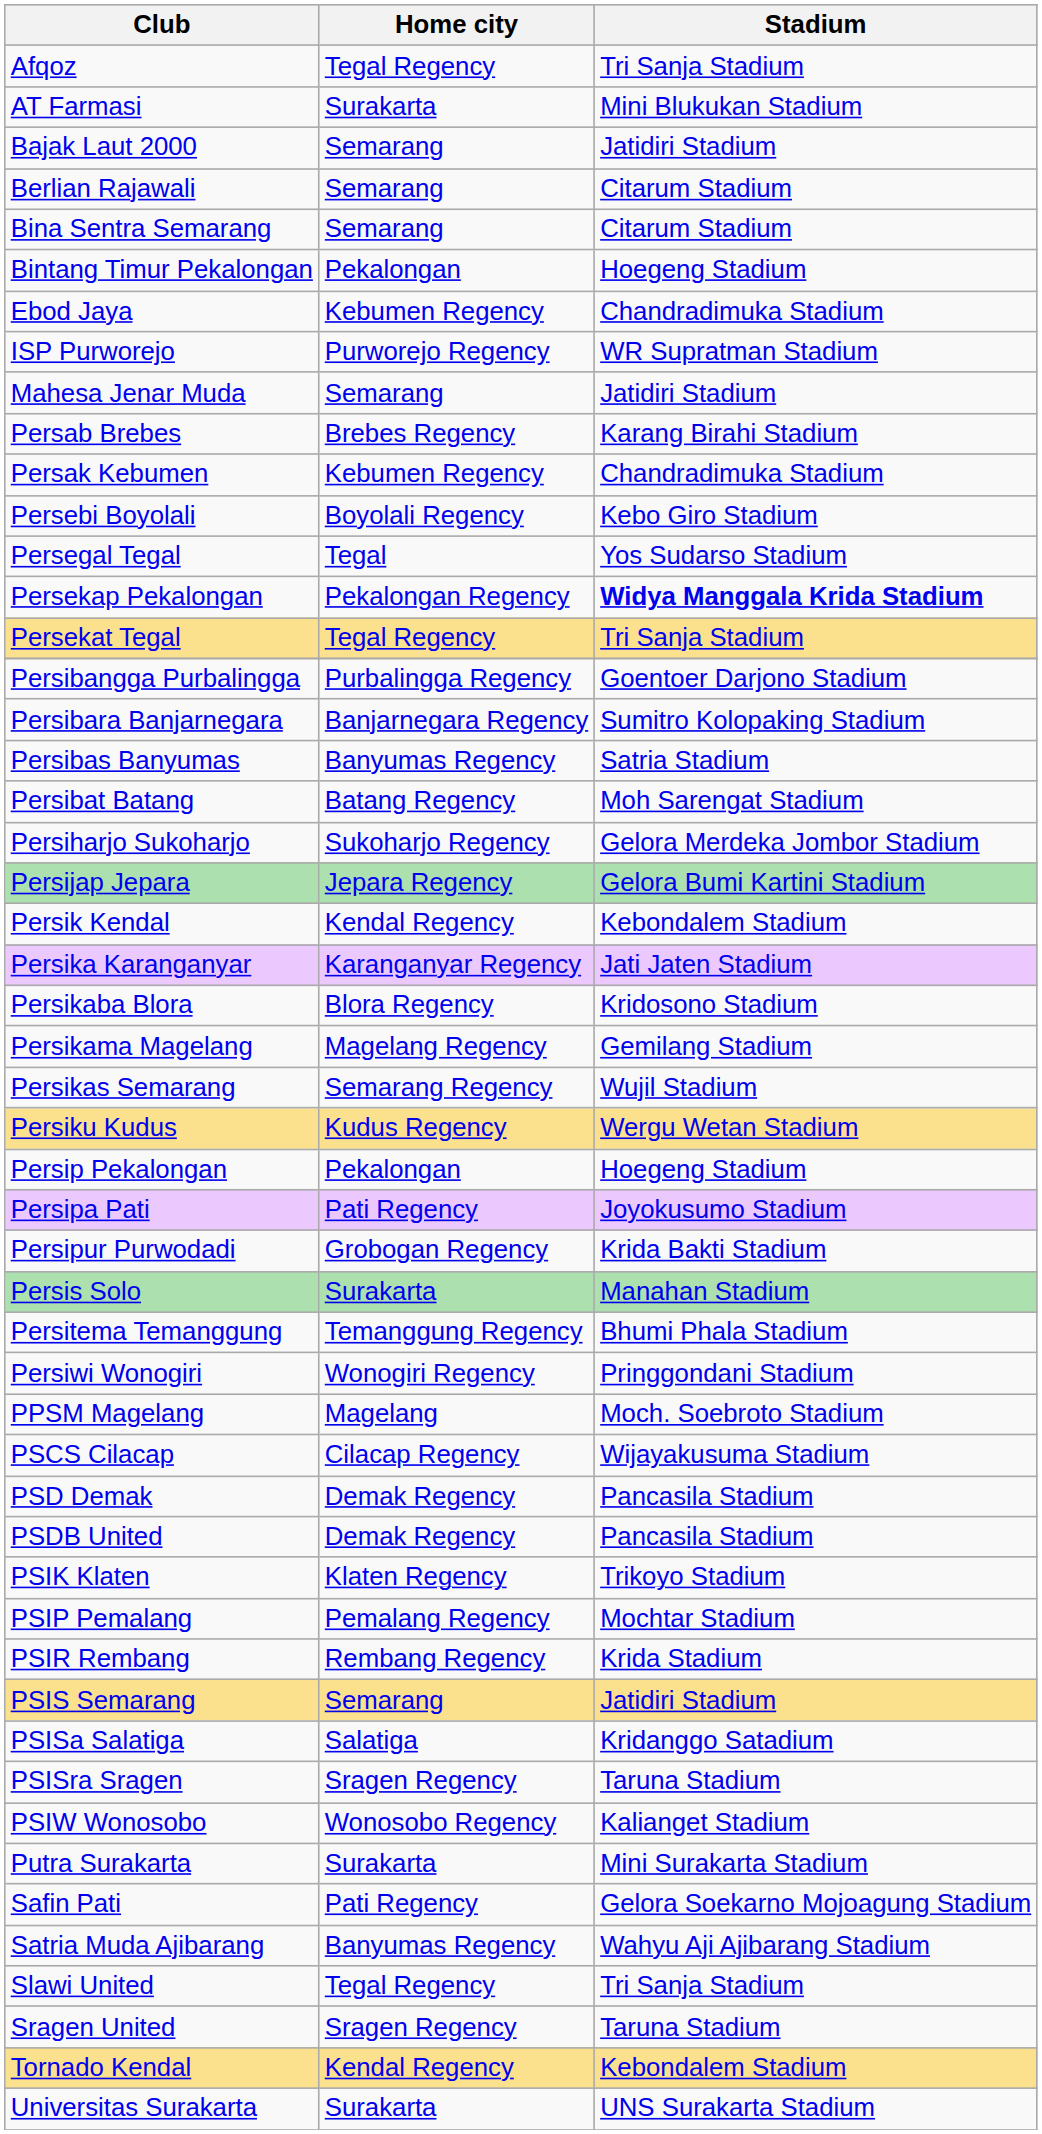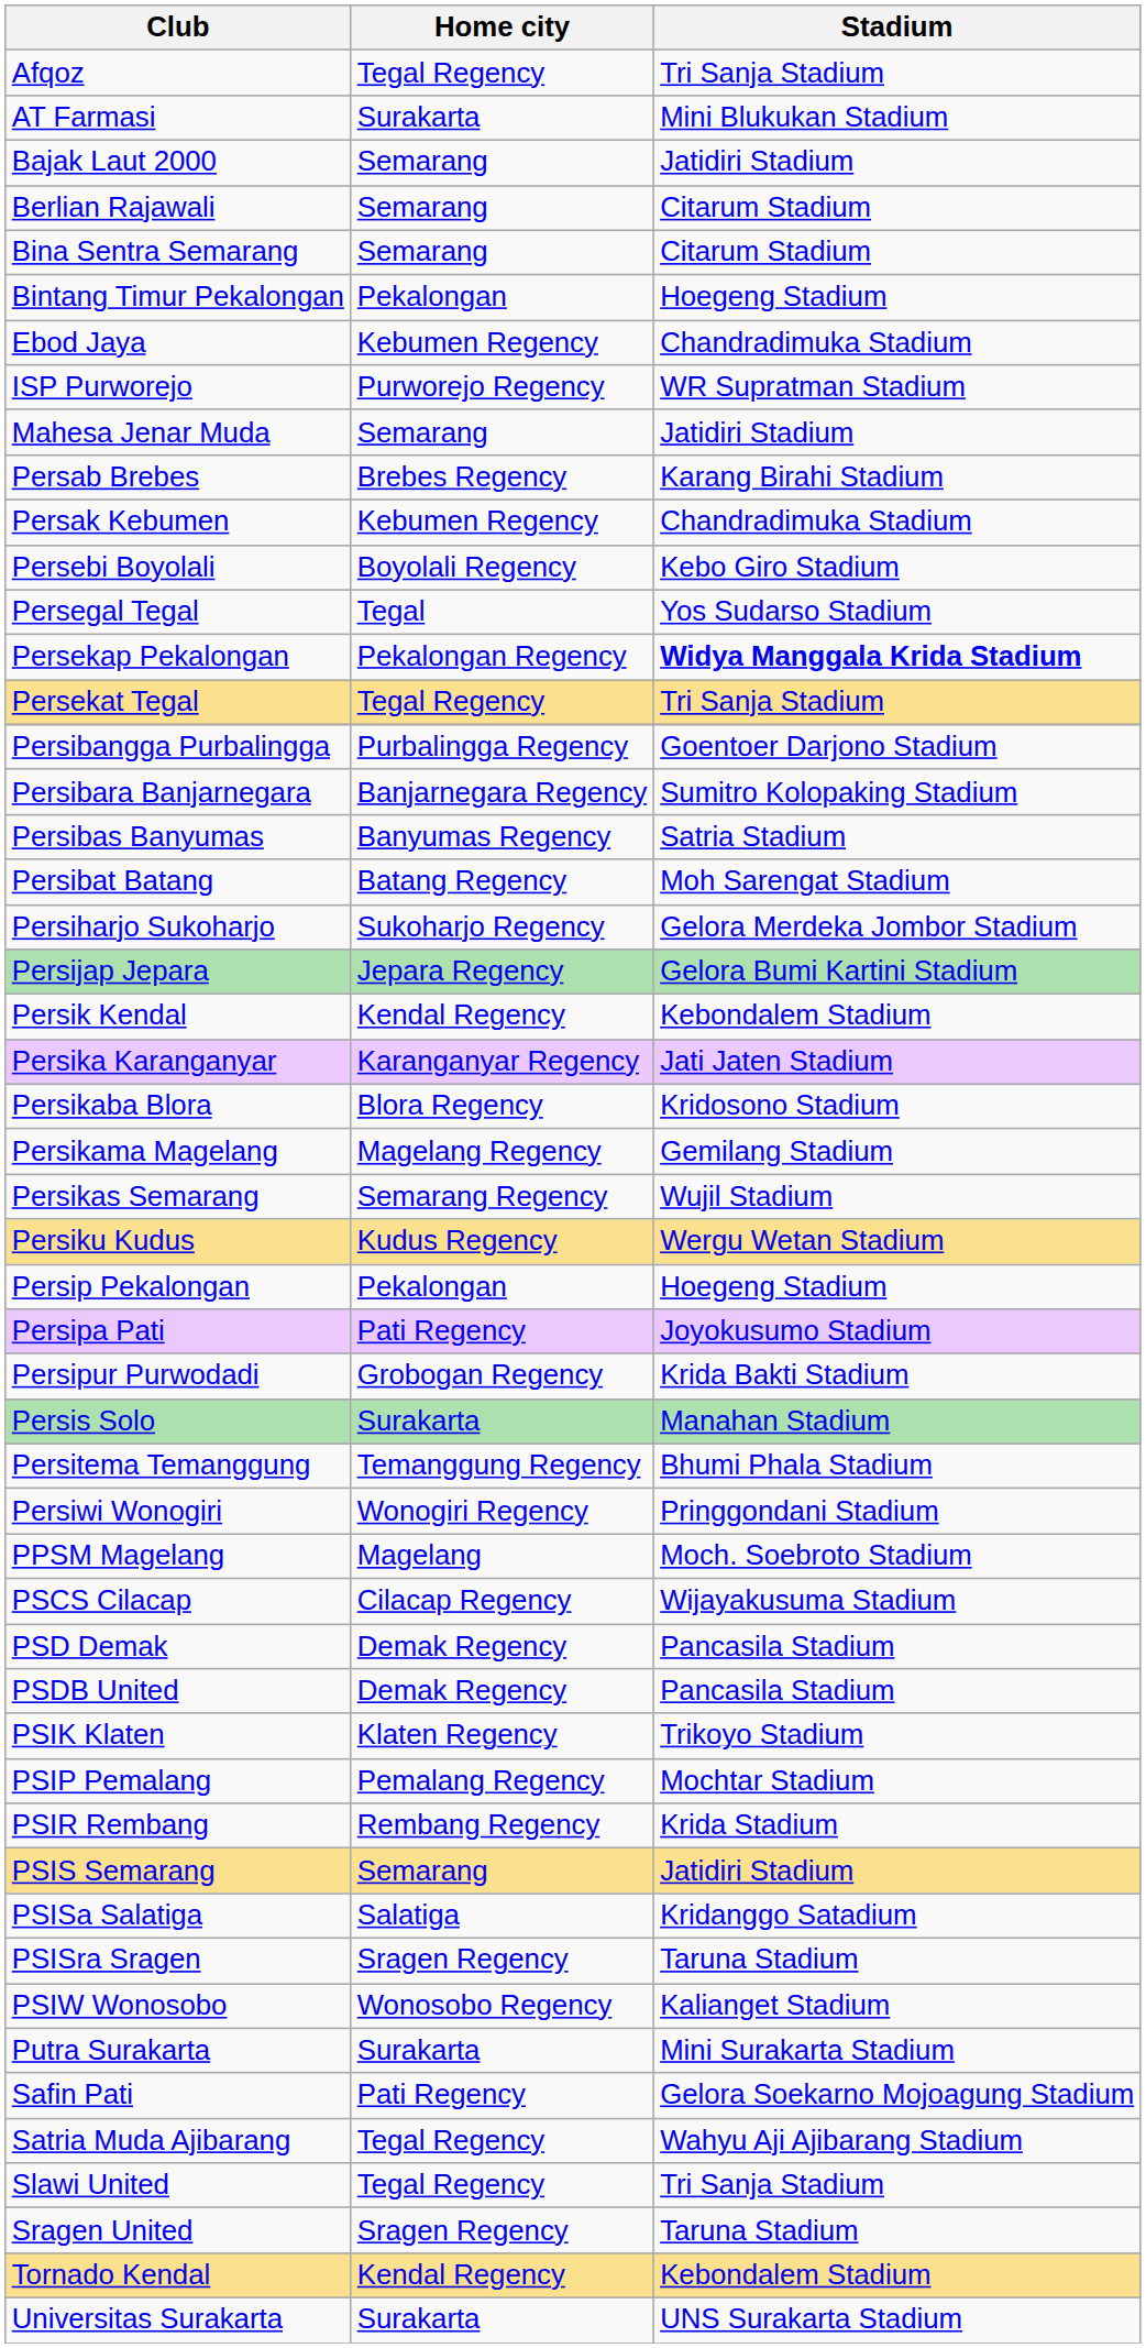 <table class="wikitable sortable">
 <tr>
 <th>Club</th>
 <th>Home city</th>
 <th>Stadium</th>
 </tr>
 <tr>
 <td><a href='#'>Afqoz</a></td>
 <td><a href='#'>Tegal Regency</a></td>
 <td><a href='#'>Tri Sanja Stadium</a></td>
 </tr>
 <tr>
 <td><a href='#'>AT Farmasi</a></td>
 <td><a href='#'>Surakarta</a></td>
 <td><a href='#'>Mini Blukukan Stadium</a></td>
 </tr>
 <tr>
 <td><a href='#'>Bajak Laut 2000</a></td>
 <td><a href='#'>Semarang</a></td>
 <td><a href='#'>Jatidiri Stadium</a></td>
 </tr>
 <tr>
 <td><a href='#'>Berlian Rajawali</a></td>
 <td><a href='#'>Semarang</a></td>
 <td><a href='#'>Citarum Stadium</a></td>
 </tr>
 <tr>
 <td><a href='#'>Bina Sentra Semarang</a></td>
 <td><a href='#'>Semarang</a></td>
 <td><a href='#'>Citarum Stadium</a></td>
 </tr>
 <tr>
 <td><a href='#'>Bintang Timur Pekalongan</a></td>
 <td><a href='#'>Pekalongan</a></td>
 <td><a href='#'>Hoegeng Stadium</a></td>
 </tr>
 <tr>
 <td><a href='#'>Ebod Jaya</a></td>
 <td><a href='#'>Kebumen Regency</a></td>
 <td><a href='#'>Chandradimuka Stadium</a></td>
 </tr>
 <tr>
 <td><a href='#'>ISP Purworejo</a></td>
 <td><a href='#'>Purworejo Regency</a></td>
 <td><a href='#'>WR Supratman Stadium</a></td>
 </tr>
 <tr>
 <td><a href='#'>Mahesa Jenar Muda</a></td>
 <td><a href='#'>Semarang</a></td>
 <td><a href='#'>Jatidiri Stadium</a></td>
 </tr>
 <tr>
 <td><a href='#'>Persab Brebes</a></td>
 <td><a href='#'>Brebes Regency</a></td>
 <td><a href='#'>Karang Birahi Stadium</a></td>
 </tr>
 <tr>
 <td><a href='#'>Persak Kebumen</a></td>
 <td><a href='#'>Kebumen Regency</a></td>
 <td><a href='#'>Chandradimuka Stadium</a></td>
 </tr>
 <tr>
 <td><a href='#'>Persebi Boyolali</a></td>
 <td><a href='#'>Boyolali Regency</a></td>
 <td><a href='#'>Kebo Giro Stadium</a></td>
 </tr>
 <tr>
 <td><a href='#'>Persegal Tegal</a></td>
 <td><a href='#'>Tegal</a></td>
 <td><a href='#'>Yos Sudarso Stadium</a></td>
 </tr>
 <tr>
 <td><a href='#'>Persekap Pekalongan</a></td>
 <td><a href='#'>Pekalongan Regency</a></td>
 <td><strong><a href='#'>Widya Manggala Krida Stadium</a></strong></td>
 </tr>
 <tr style="background:#fbe08d;">
 <td><a href='#'>Persekat Tegal</a></td>
 <td><a href='#'>Tegal Regency</a></td>
 <td><a href='#'>Tri Sanja Stadium</a></td>
 </tr>
 <tr>
 </tr>
 <tr>
 <td><a href='#'>Persibangga Purbalingga</a></td>
 <td><a href='#'>Purbalingga Regency</a></td>
 <td><a href='#'>Goentoer Darjono Stadium</a></td>
 </tr>
 <tr>
 <td><a href='#'>Persibara Banjarnegara</a></td>
 <td><a href='#'>Banjarnegara Regency</a></td>
 <td><a href='#'>Sumitro Kolopaking Stadium</a></td>
 </tr>
 <tr>
 <td><a href='#'>Persibas Banyumas</a></td>
 <td><a href='#'>Banyumas Regency</a></td>
 <td><a href='#'>Satria Stadium</a></td>
 </tr>
 <tr>
 <td><a href='#'>Persibat Batang</a></td>
 <td><a href='#'>Batang Regency</a></td>
 <td><a href='#'>Moh Sarengat Stadium</a></td>
 </tr>
 <tr>
 <td><a href='#'>Persiharjo Sukoharjo</a></td>
 <td><a href='#'>Sukoharjo Regency</a></td>
 <td><a href='#'>Gelora Merdeka Jombor Stadium</a></td>
 </tr>
 <tr style="background:#ace1af;">
 <td><a href='#'>Persijap Jepara</a></td>
 <td><a href='#'>Jepara Regency</a></td>
 <td><a href='#'>Gelora Bumi Kartini Stadium</a></td>
 </tr>
 <tr>
 <td><a href='#'>Persik Kendal</a></td>
 <td><a href='#'>Kendal Regency</a></td>
 <td><a href='#'>Kebondalem Stadium</a></td>
 </tr>
 <tr style="background:#ebc9fe;">
 <td><a href='#'>Persika Karanganyar</a></td>
 <td><a href='#'>Karanganyar Regency</a></td>
 <td><a href='#'>Jati Jaten Stadium</a></td>
 </tr>
 <tr>
 <td><a href='#'>Persikaba Blora</a></td>
 <td><a href='#'>Blora Regency</a></td>
 <td><a href='#'>Kridosono Stadium</a></td>
 </tr>
 <tr>
 <td><a href='#'>Persikama Magelang</a></td>
 <td><a href='#'>Magelang Regency</a></td>
 <td><a href='#'>Gemilang Stadium</a></td>
 </tr>
 <tr>
 <td><a href='#'>Persikas Semarang</a></td>
 <td><a href='#'>Semarang Regency</a></td>
 <td><a href='#'>Wujil Stadium</a></td>
 </tr>
 <tr style="background:#fbe08d;">
 <td><a href='#'>Persiku Kudus</a></td>
 <td><a href='#'>Kudus Regency</a></td>
 <td><a href='#'>Wergu Wetan Stadium</a></td>
 </tr>
 <tr>
 <td><a href='#'>Persip Pekalongan</a></td>
 <td><a href='#'>Pekalongan</a></td>
 <td><a href='#'>Hoegeng Stadium</a></td>
 </tr>
 <tr style="background:#ebc9fe;">
 <td><a href='#'>Persipa Pati</a></td>
 <td><a href='#'>Pati Regency</a></td>
 <td><a href='#'>Joyokusumo Stadium</a></td>
 </tr>
 <tr>
 <td><a href='#'>Persipur Purwodadi</a></td>
 <td><a href='#'>Grobogan Regency</a></td>
 <td><a href='#'>Krida Bakti Stadium</a></td>
 </tr>
 <tr style="background:#ace1af;">
 <td><a href='#'>Persis Solo</a></td>
 <td><a href='#'>Surakarta</a></td>
 <td><a href='#'>Manahan Stadium</a></td>
 </tr>
 <tr>
 <td><a href='#'>Persitema Temanggung</a></td>
 <td><a href='#'>Temanggung Regency</a></td>
 <td><a href='#'>Bhumi Phala Stadium</a></td>
 </tr>
 <tr>
 <td><a href='#'>Persiwi Wonogiri</a></td>
 <td><a href='#'>Wonogiri Regency</a></td>
 <td><a href='#'>Pringgondani Stadium</a></td>
 </tr>
 <tr>
 <td><a href='#'>PPSM Magelang</a></td>
 <td><a href='#'>Magelang</a></td>
 <td><a href='#'>Moch. Soebroto Stadium</a></td>
 </tr>
 <tr>
 <td><a href='#'>PSCS Cilacap</a></td>
 <td><a href='#'>Cilacap Regency</a></td>
 <td><a href='#'>Wijayakusuma Stadium</a></td>
 </tr>
 <tr>
 <td><a href='#'>PSD Demak</a></td>
 <td><a href='#'>Demak Regency</a></td>
 <td><a href='#'>Pancasila Stadium</a></td>
 </tr>
 <tr>
 <td><a href='#'>PSDB United</a></td>
 <td><a href='#'>Demak Regency</a></td>
 <td><a href='#'>Pancasila Stadium</a></td>
 </tr>
 <tr>
 <td><a href='#'>PSIK Klaten</a></td>
 <td><a href='#'>Klaten Regency</a></td>
 <td><a href='#'>Trikoyo Stadium</a></td>
 </tr>
 <tr>
 <td><a href='#'>PSIP Pemalang</a></td>
 <td><a href='#'>Pemalang Regency</a></td>
 <td><a href='#'>Mochtar Stadium</a></td>
 </tr>
 <tr>
 <td><a href='#'>PSIR Rembang</a></td>
 <td><a href='#'>Rembang Regency</a></td>
 <td><a href='#'>Krida Stadium</a></td>
 </tr>
 <tr style="background:#fbe08d;">
 <td><a href='#'>PSIS Semarang</a></td>
 <td><a href='#'>Semarang</a></td>
 <td><a href='#'>Jatidiri Stadium</a></td>
 </tr>
 <tr>
 <td><a href='#'>PSISa Salatiga</a></td>
 <td><a href='#'>Salatiga</a></td>
 <td><a href='#'>Kridanggo Satadium</a></td>
 </tr>
 <tr>
 <td><a href='#'>PSISra Sragen</a></td>
 <td><a href='#'>Sragen Regency</a></td>
 <td><a href='#'>Taruna Stadium</a></td>
 </tr>
 <tr>
 <td><a href='#'>PSIW Wonosobo</a></td>
 <td><a href='#'>Wonosobo Regency</a></td>
 <td><a href='#'>Kalianget Stadium</a></td>
 </tr>
 <tr>
 <td><a href='#'>Putra Surakarta</a></td>
 <td><a href='#'>Surakarta</a></td>
 <td><a href='#'>Mini Surakarta Stadium</a></td>
 </tr>
 <tr>
 <td><a href='#'>Safin Pati</a></td>
 <td><a href='#'>Pati Regency</a></td>
 <td><a href='#'>Gelora Soekarno Mojoagung Stadium</a></td>
 </tr>
 <tr>
 <td><a href='#'>Satria Muda Ajibarang</a></td>
-<td><a href='#'>Banyumas Regency</a></td>
+<td><a href='#'>Tegal Regency</a></td>
 <td><a href='#'>Wahyu Aji Ajibarang Stadium</a></td>
 </tr>
 <tr>
 <td><a href='#'>Slawi United</a></td>
 <td><a href='#'>Tegal Regency</a></td>
 <td><a href='#'>Tri Sanja Stadium</a></td>
 </tr>
 <tr>
 <td><a href='#'>Sragen United</a></td>
 <td><a href='#'>Sragen Regency</a></td>
 <td><a href='#'>Taruna Stadium</a></td>
 </tr>
 <tr style="background:#fbe08d;">
 <td><a href='#'>Tornado Kendal</a></td>
 <td><a href='#'>Kendal Regency</a></td>
 <td><a href='#'>Kebondalem Stadium</a></td>
 </tr>
 <tr>
 <td><a href='#'>Universitas Surakarta</a></td>
 <td><a href='#'>Surakarta</a></td>
 <td><a href='#'>UNS Surakarta Stadium</a></td>
 </tr>
 </table>
